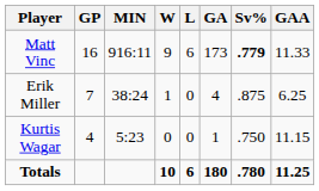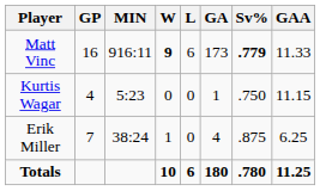 <table class="wikitable sortable" width="50%">
 <tr align="center"  bgcolor="#dddddd">
 <th width="50%">Player</th>
 <th width="10%">GP</th>
 <th width="10%">MIN</th>
 <th width="10%">W</th>
 <th width="10%">L</th>
 <th width="10%">GA</th>
 <th width="10%">Sv%</th>
 <th width="10%">GAA</th>
 </tr>
 <tr align=center>
 <td><a href='#'>Matt Vinc</a></td>
 <td>16</td>
 <td>916:11</td>
-<td>9</td>
+<td><strong>9</strong></td>
 <td>6</td>
 <td>173</td>
 <td><strong>.779</strong></td>
 <td>11.33</td>
+</tr>
+<tr align=center>
+<td><a href='#'>Kurtis Wagar</a></td>
+<td>4</td>
+<td>5:23</td>
+<td>0</td>
+<td>0</td>
+<td>1</td>
+<td>.750</td>
+<td>11.15</td>
 </tr>
 <tr align=center>
 <td>Erik Miller</td>
 <td>7</td>
 <td>38:24</td>
 <td>1</td>
 <td>0</td>
 <td>4</td>
 <td>.875</td>
 <td>6.25</td>
 </tr>
 <tr align=center>
-<td><a href='#'>Kurtis Wagar</a></td>
-<td>4</td>
-<td>5:23</td>
-<td>0</td>
-<td>0</td>
-<td>1</td>
-<td>.750</td>
-<td>11.15</td>
-</tr>
-<tr align=center>
 <td><strong>Totals</strong></td>
 <td></td>
 <td></td>
 <td><strong>10</strong></td>
 <td><strong>6</strong></td>
 <td><strong> 180</strong></td>
 <td><strong> .780</strong></td>
 <td><strong> 11.25</strong></td>
 </tr>
 </table>
